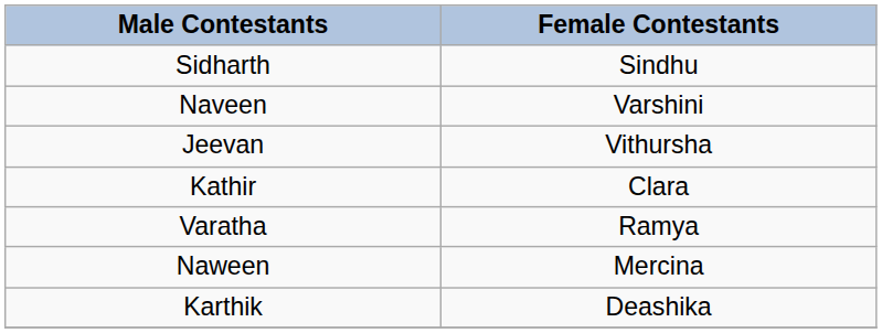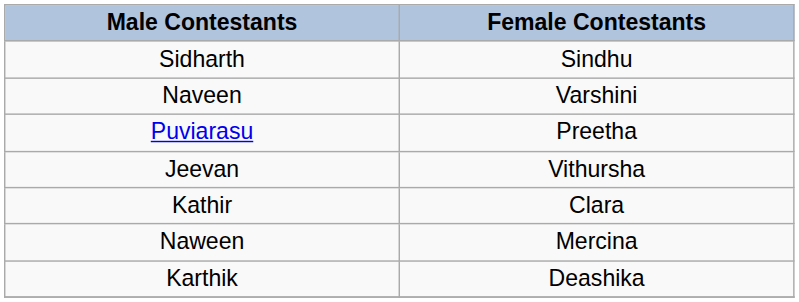 <table class="wikitable" style="text-align:center;">
 <tr>
 <th style="width:200pt; background:LightSteelBlue;">Male Contestants</th>
 <th style="width:200pt; background:LightSteelBlue;">Female Contestants</th>
 </tr>
 <tr>
 <td>Sidharth</td>
 <td>Sindhu</td>
 </tr>
 <tr>
 <td>Naveen</td>
 <td>Varshini</td>
 </tr>
 <tr>
+<td><a href='#'>Puviarasu</a></td>
+<td>Preetha</td>
+</tr>
+<tr>
 <td>Jeevan</td>
 <td>Vithursha</td>
 </tr>
 <tr>
 <td>Kathir</td>
 <td>Clara</td>
-</tr>
-<tr>
-<td>Varatha</td>
-<td>Ramya</td>
 </tr>
 <tr>
 <td>Naween</td>
 <td>Mercina</td>
 </tr>
 <tr>
 <td>Karthik</td>
 <td>Deashika</td>
 </tr>
 <tr>
 </tr>
 </table>
